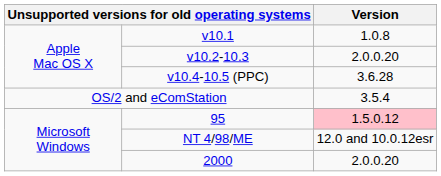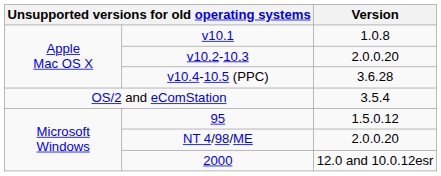 <table class="wikitable floatright" style="text-align:center;">
 <tr>
 <th colspan="2">Unsupported versions for old <a href='#'>operating systems</a></th>
 <th>Version</th>
 </tr>
 <tr>
 <td rowspan="3"><a href='#'>Apple</a><br><a href='#'>Mac OS X</a></td>
 <td><a href='#'>v10.1</a></td>
 <td>1.0.8</td>
 </tr>
 <tr>
 <td><a href='#'>v10.2</a>-<a href='#'>10.3</a></td>
 <td>2.0.0.20</td>
 </tr>
 <tr>
 <td><a href='#'>v10.4</a>-<a href='#'>10.5</a> (PPC)</td>
 <td>3.6.28</td>
 </tr>
 <tr>
 <td colspan="2"><a href='#'>OS/2</a> and <a href='#'>eComStation</a></td>
 <td>3.5.4</td>
 </tr>
 <tr>
 <td rowspan="3"><a href='#'>Microsoft</a><br><a href='#'>Windows</a></td>
 <td><a href='#'>95</a></td>
-<td style="background: pink;">1.5.0.12</td>
+<td>1.5.0.12</td>
 </tr>
 <tr>
 <td><a href='#'>NT 4</a>/<a href='#'>98</a>/<a href='#'>ME</a></td>
-<td>12.0 and 10.0.12esr</td>
+<td>2.0.0.20</td>
 </tr>
 <tr>
 <td><a href='#'>2000</a></td>
-<td>2.0.0.20</td>
+<td>12.0 and 10.0.12esr</td>
 </tr>
 </table>
